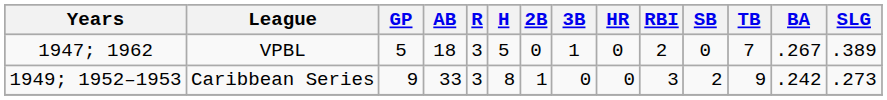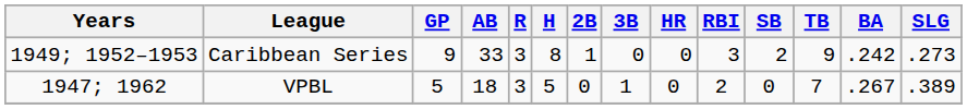 <table class="wikitable" style="font-size:85%;">
 <tr>
 <th>Years</th>
 <th>League</th>
 <th><a href='#'>GP</a></th>
 <th><a href='#'>AB</a></th>
 <th><a href='#'>R</a></th>
 <th><a href='#'>H</a></th>
 <th><a href='#'>2B</a></th>
 <th><a href='#'>3B</a></th>
 <th><a href='#'>HR</a></th>
 <th><a href='#'>RBI</a></th>
 <th><a href='#'>SB</a></th>
 <th><a href='#'>TB</a></th>
 <th><a href='#'>BA</a></th>
 <th><a href='#'>SLG</a></th>
+</tr>
+<tr>
+<td>1949; 1952–1953</td>
+<td>Caribbean Series</td>
+<td>  9</td>
+<td> 33</td>
+<td>3</td>
+<td> 8</td>
+<td> 1</td>
+<td>  0</td>
+<td>  0</td>
+<td>  3</td>
+<td>  2</td>
+<td>  9</td>
+<td>.242</td>
+<td>.273</td>
 </tr>
 <tr align=center>
 <td>1947; 1962</td>
 <td>VPBL</td>
 <td>5</td>
 <td>18</td>
 <td>3</td>
 <td>5</td>
 <td>0</td>
 <td>1</td>
 <td>0</td>
 <td>2</td>
 <td>0</td>
 <td>7</td>
 <td>.267</td>
 <td>.389</td>
 </tr>
 <tr>
-<td>1949; 1952–1953</td>
-<td>Caribbean Series</td>
-<td>  9</td>
-<td> 33</td>
-<td>3</td>
-<td> 8</td>
-<td> 1</td>
-<td>  0</td>
-<td>  0</td>
-<td>  3</td>
-<td>  2</td>
-<td>  9</td>
-<td>.242</td>
-<td>.273</td>
-</tr>
-<tr>
 </tr>
 </table>
